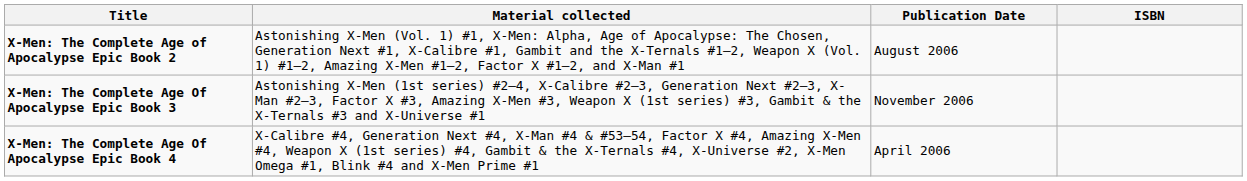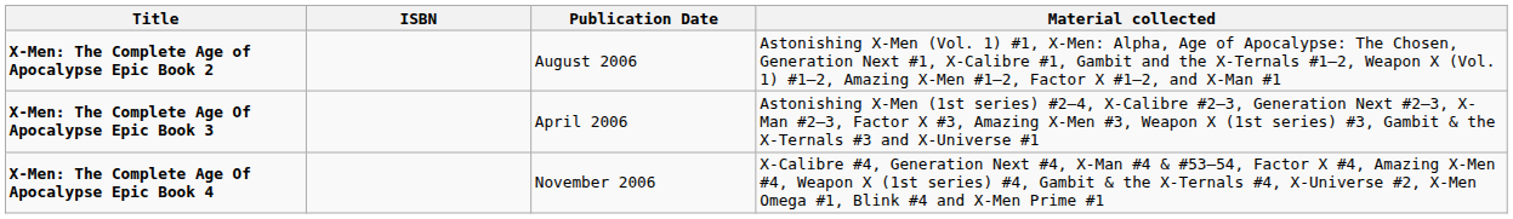 <table class="wikitable" style="text-align:left;" width="100%">
 <tr>
 <th width=20%>Title</th>
+<th width=15%>ISBN</th>
+<th width=15%>Publication Date</th>
 <th width=50%>Material collected</th>
-<th width=15%>Publication Date</th>
-<th width=15%>ISBN</th>
 </tr>
 <tr>
 <td><strong>X-Men: The Complete Age of Apocalypse Epic Book 2</strong></td>
+<td></td>
+<td>August 2006</td>
 <td>Astonishing X-Men (Vol. 1) #1, X-Men: Alpha, Age of Apocalypse: The Chosen, Generation Next #1, X-Calibre #1, Gambit and the X-Ternals #1–2, Weapon X (Vol. 1) #1–2, Amazing X-Men #1–2, Factor X #1–2, and X-Man #1</td>
-<td>August 2006</td>
-<td></td>
 </tr>
 <tr>
 <td><strong>X-Men: The Complete Age Of Apocalypse Epic Book 3</strong></td>
+<td></td>
+<td>April 2006</td>
 <td>Astonishing X-Men (1st series) #2–4, X-Calibre #2–3, Generation Next #2–3, X-Man #2–3, Factor X #3, Amazing X-Men #3, Weapon X (1st series) #3, Gambit & the X-Ternals #3 and X-Universe #1</td>
-<td>November 2006</td>
-<td></td>
 </tr>
 <tr>
 <td><strong>X-Men: The Complete Age Of Apocalypse Epic Book 4</strong></td>
+<td></td>
+<td>November 2006</td>
 <td>X-Calibre #4, Generation Next #4, X-Man #4 & #53–54, Factor X #4, Amazing X-Men #4, Weapon X (1st series) #4, Gambit & the X-Ternals #4, X-Universe #2, X-Men Omega #1, Blink #4 and X-Men Prime #1</td>
-<td>April 2006</td>
-<td></td>
 </tr>
 </table>
